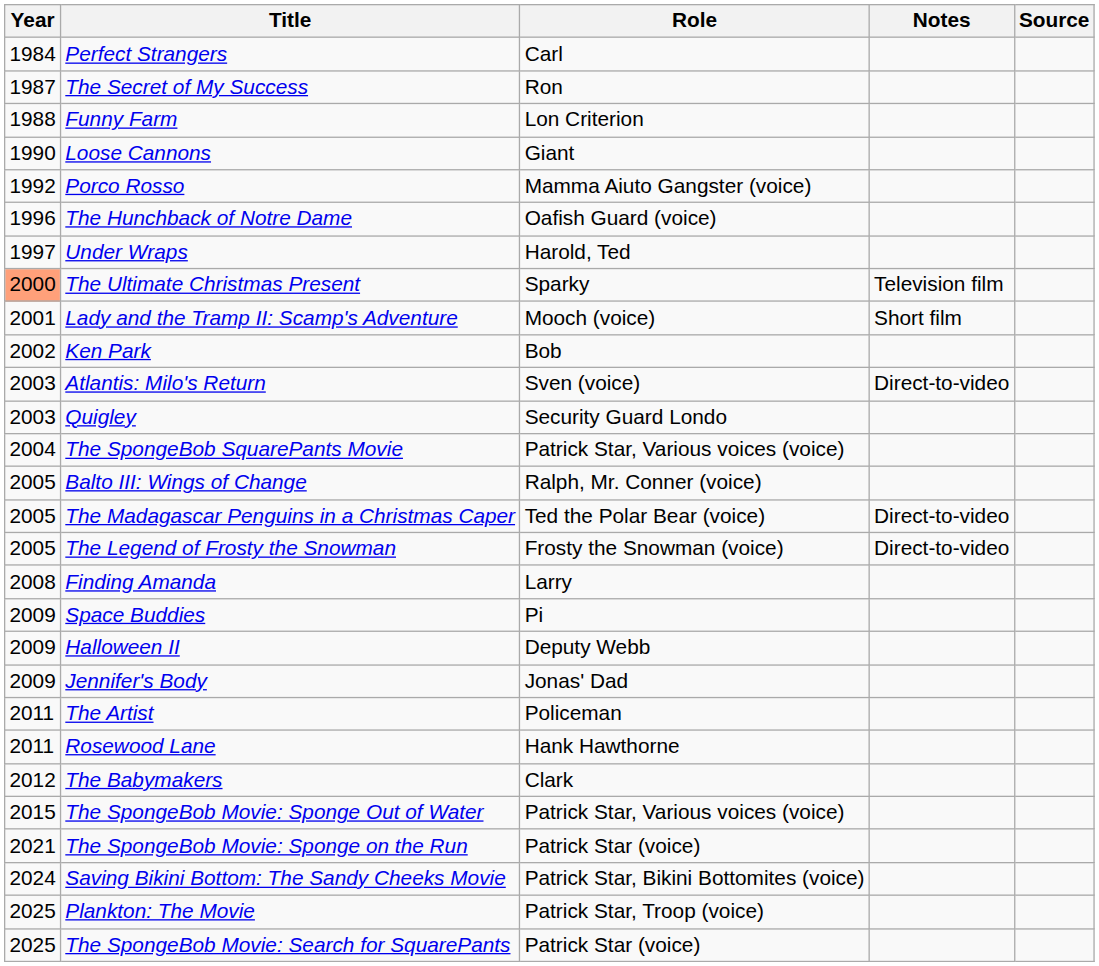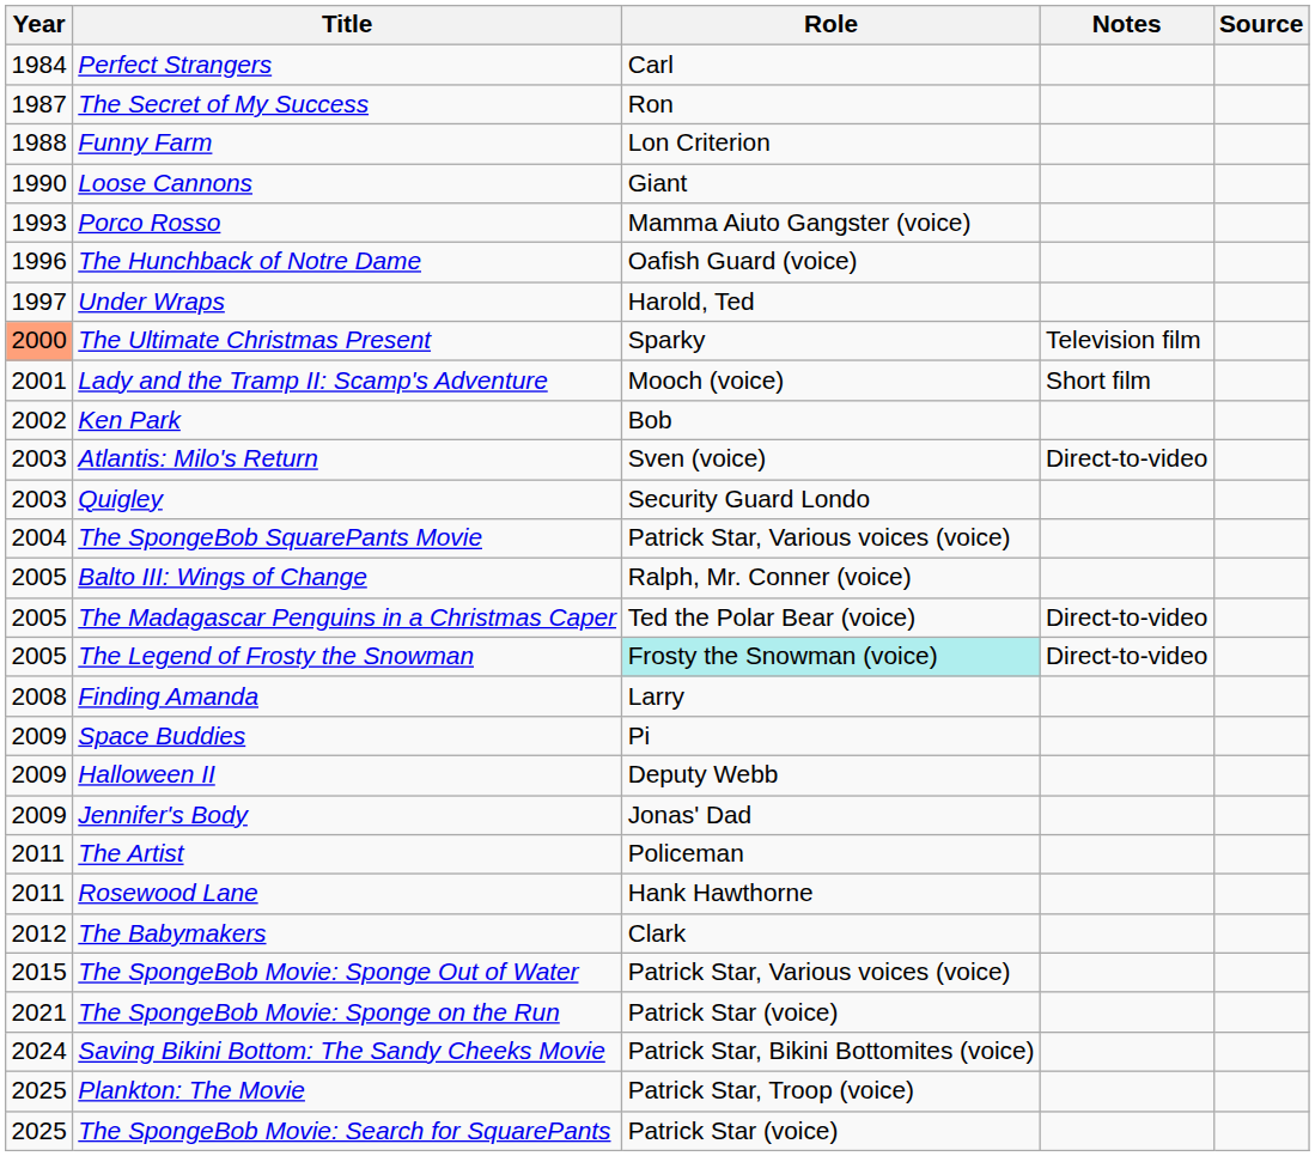 <table class="wikitable sortable plainrowheaders" style="white-space:nowrap">
 <tr>
 <th>Year</th>
 <th>Title</th>
 <th>Role</th>
 <th>Notes</th>
 <th>Source</th>
 </tr>
 <tr>
 <td>1984</td>
 <td><em><a href='#'>Perfect Strangers</a></em></td>
 <td>Carl</td>
 <td></td>
 <td></td>
 </tr>
 <tr>
 <td>1987</td>
 <td><em><a href='#'>The Secret of My Success</a></em></td>
 <td>Ron</td>
 <td></td>
 <td></td>
 </tr>
 <tr>
 <td>1988</td>
 <td><em><a href='#'>Funny Farm</a></em></td>
 <td>Lon Criterion</td>
 <td></td>
 <td></td>
 </tr>
 <tr>
 <td>1990</td>
 <td><em><a href='#'>Loose Cannons</a></em></td>
 <td>Giant</td>
 <td></td>
 <td></td>
 </tr>
 <tr>
-<td>1992</td>
+<td>1993</td>
 <td><em><a href='#'>Porco Rosso</a></em></td>
 <td>Mamma Aiuto Gangster (voice)</td>
 <td></td>
 <td></td>
 </tr>
 <tr>
 <td>1996</td>
 <td><em><a href='#'>The Hunchback of Notre Dame</a></em></td>
 <td>Oafish Guard (voice)</td>
 <td></td>
 <td></td>
 </tr>
 <tr>
 <td>1997</td>
 <td><em><a href='#'>Under Wraps</a></em></td>
 <td>Harold, Ted</td>
 <td></td>
 <td></td>
 </tr>
 <tr>
 <td style="background: lightsalmon;">2000</td>
 <td><em><a href='#'>The Ultimate Christmas Present</a></em></td>
 <td>Sparky</td>
 <td>Television film</td>
 <td></td>
 </tr>
 <tr>
 <td>2001</td>
 <td><em><a href='#'>Lady and the Tramp II: Scamp's Adventure</a></em></td>
 <td>Mooch (voice)</td>
 <td>Short film</td>
 <td></td>
 </tr>
 <tr>
 <td>2002</td>
 <td><em><a href='#'>Ken Park</a></em></td>
 <td>Bob</td>
 <td></td>
 <td></td>
 </tr>
 <tr>
 <td>2003</td>
 <td><em><a href='#'>Atlantis: Milo's Return</a></em></td>
 <td>Sven (voice)</td>
 <td>Direct-to-video</td>
 <td></td>
 </tr>
 <tr>
 <td>2003</td>
 <td><em><a href='#'>Quigley</a></em></td>
 <td>Security Guard Londo</td>
 <td></td>
 <td></td>
 </tr>
 <tr>
 <td>2004</td>
 <td><em><a href='#'>The SpongeBob SquarePants Movie</a></em></td>
 <td>Patrick Star, Various voices (voice)</td>
 <td></td>
 <td></td>
 </tr>
 <tr>
 <td>2005</td>
 <td><em><a href='#'>Balto III: Wings of Change</a></em></td>
 <td>Ralph, Mr. Conner (voice)</td>
 <td></td>
 <td></td>
 </tr>
 <tr>
 <td>2005</td>
 <td><em><a href='#'>The Madagascar Penguins in a Christmas Caper</a></em></td>
 <td>Ted the Polar Bear (voice)</td>
 <td>Direct-to-video</td>
 <td></td>
 </tr>
 <tr>
 <td>2005</td>
 <td><em><a href='#'>The Legend of Frosty the Snowman</a></em></td>
-<td>Frosty the Snowman (voice)</td>
+<td style="background: paleturquoise;">Frosty the Snowman (voice)</td>
 <td>Direct-to-video</td>
 <td></td>
 </tr>
 <tr>
 <td>2008</td>
 <td><em><a href='#'>Finding Amanda</a></em></td>
 <td>Larry</td>
 <td></td>
 <td></td>
 </tr>
 <tr>
 <td>2009</td>
 <td><em><a href='#'>Space Buddies</a></em></td>
 <td>Pi</td>
 <td></td>
 <td></td>
 </tr>
 <tr>
 <td>2009</td>
 <td><em><a href='#'>Halloween II</a></em></td>
 <td>Deputy Webb</td>
 <td></td>
 <td></td>
 </tr>
 <tr>
 <td>2009</td>
 <td><em><a href='#'>Jennifer's Body</a></em></td>
 <td>Jonas' Dad</td>
 <td></td>
 <td></td>
 </tr>
 <tr>
 <td>2011</td>
 <td><em><a href='#'>The Artist</a></em></td>
 <td>Policeman</td>
 <td></td>
 <td></td>
 </tr>
 <tr>
 <td>2011</td>
 <td><em><a href='#'>Rosewood Lane</a></em></td>
 <td>Hank Hawthorne</td>
 <td></td>
 <td></td>
 </tr>
 <tr>
 <td>2012</td>
 <td><em><a href='#'>The Babymakers</a></em></td>
 <td>Clark</td>
 <td></td>
 <td></td>
 </tr>
 <tr>
 <td>2015</td>
 <td><em><a href='#'>The SpongeBob Movie: Sponge Out of Water</a></em></td>
 <td>Patrick Star, Various voices (voice)</td>
 <td></td>
 <td></td>
 </tr>
 <tr>
 <td>2021</td>
 <td><em><a href='#'>The SpongeBob Movie: Sponge on the Run</a></em></td>
 <td>Patrick Star (voice)</td>
 <td></td>
 <td></td>
 </tr>
 <tr>
 <td>2024</td>
 <td><em><a href='#'>Saving Bikini Bottom: The Sandy Cheeks Movie</a></em></td>
 <td>Patrick Star, Bikini Bottomites (voice)</td>
 <td></td>
 <td></td>
 </tr>
 <tr>
 <td>2025</td>
 <td><em><a href='#'>Plankton: The Movie</a></em></td>
 <td>Patrick Star, Troop (voice)</td>
 <td></td>
 <td></td>
 </tr>
 <tr>
 <td>2025</td>
 <td><em><a href='#'>The SpongeBob Movie: Search for SquarePants</a></em></td>
 <td>Patrick Star (voice)</td>
 <td></td>
 <td></td>
 </tr>
 </table>
